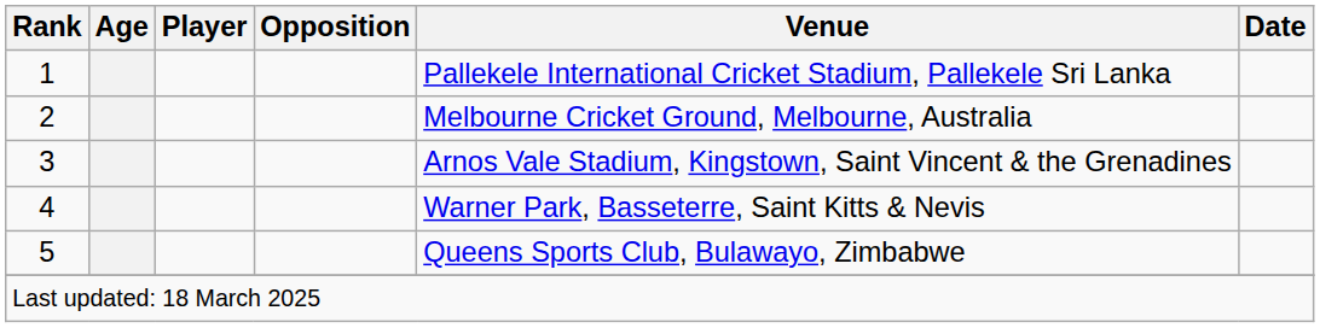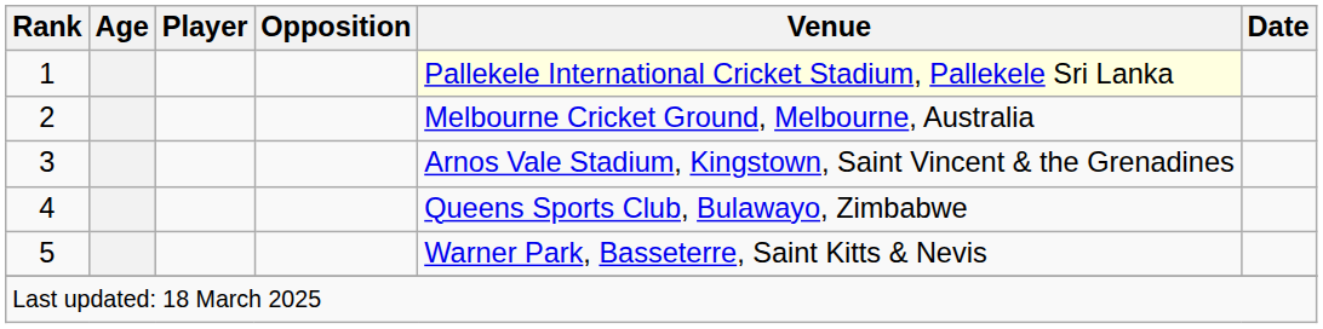 <table class="wikitable plainrowheaders sortable">
 <tr>
 <th scope=col>Rank</th>
 <th scope=col>Age</th>
 <th scope=col>Player</th>
 <th scope=col>Opposition</th>
 <th scope=col>Venue</th>
 <th scope=col>Date</th>
 </tr>
 <tr>
 <td align=center>1</td>
 <th scope=row style=text-align:center;></th>
 <td></td>
 <td></td>
-<td><a href='#'>Pallekele International Cricket Stadium</a>, <a href='#'>Pallekele</a> Sri Lanka</td>
+<td style="background: lightyellow;"><a href='#'>Pallekele International Cricket Stadium</a>, <a href='#'>Pallekele</a> Sri Lanka</td>
 <td></td>
 </tr>
 <tr>
 <td align=center>2</td>
 <th scope=row style=text-align:center;></th>
 <td></td>
 <td></td>
 <td><a href='#'>Melbourne Cricket Ground</a>, <a href='#'>Melbourne</a>, Australia</td>
 <td></td>
 </tr>
 <tr>
 <td align=center>3</td>
 <th scope=row style=text-align:center;></th>
 <td></td>
 <td></td>
 <td><a href='#'>Arnos Vale Stadium</a>, <a href='#'>Kingstown</a>, Saint Vincent & the Grenadines</td>
 <td></td>
 </tr>
 <tr>
 <td align=center>4</td>
 <th scope=row style=text-align:center;></th>
 <td></td>
 <td></td>
-<td><a href='#'>Warner Park</a>, <a href='#'>Basseterre</a>, Saint Kitts & Nevis</td>
+<td><a href='#'>Queens Sports Club</a>, <a href='#'>Bulawayo</a>, Zimbabwe</td>
 <td></td>
 </tr>
 <tr>
 <td align=center>5</td>
 <th scope=row style=text-align:center;></th>
 <td></td>
 <td></td>
-<td><a href='#'>Queens Sports Club</a>, <a href='#'>Bulawayo</a>, Zimbabwe</td>
+<td><a href='#'>Warner Park</a>, <a href='#'>Basseterre</a>, Saint Kitts & Nevis</td>
 <td></td>
 </tr>
 <tr>
 </tr>
 <tr class=sortbottom>
 <td colspan=7><small>Last updated: 18 March 2025</small></td>
 </tr>
 </table>
